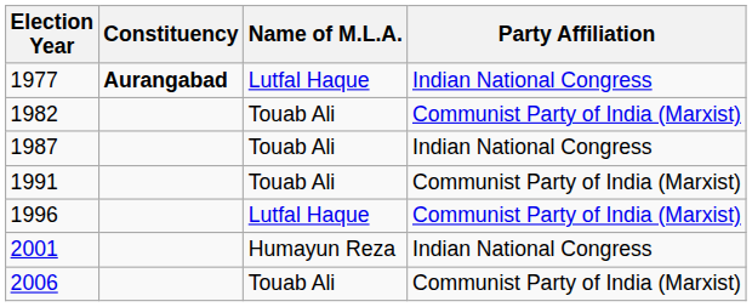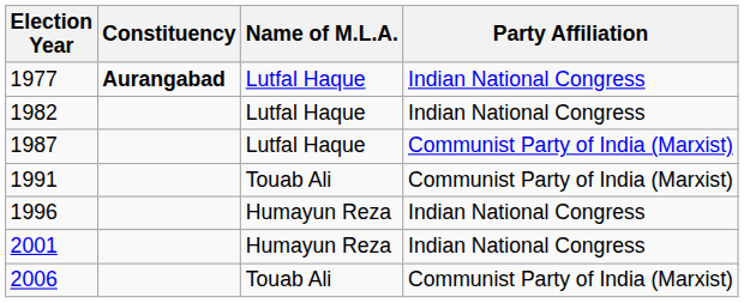 <table class="wikitable sortable"ìÍĦĤĠčw>
 <tr>
 <th>Election<br> Year</th>
 <th>Constituency</th>
 <th>Name of M.L.A.</th>
 <th>Party Affiliation</th>
 </tr>
 <tr>
 <td>1977</td>
 <td><strong>Aurangabad</strong></td>
 <td><a href='#'>Lutfal Haque</a></td>
 <td><a href='#'>Indian National Congress</a></td>
 </tr>
 <tr>
 <td>1982</td>
 <td></td>
-<td>Touab Ali</td>
-<td><a href='#'>Communist Party of India (Marxist)</a></td>
+<td>Lutfal Haque</td>
+<td>Indian National Congress</td>
 </tr>
 <tr>
 <td>1987</td>
 <td></td>
-<td>Touab Ali</td>
-<td>Indian National Congress</td>
+<td>Lutfal Haque</td>
+<td><a href='#'>Communist Party of India (Marxist)</a></td>
 </tr>
 <tr>
 <td>1991</td>
 <td></td>
 <td>Touab Ali</td>
 <td>Communist Party of India (Marxist)</td>
 </tr>
 <tr>
 <td>1996</td>
 <td></td>
-<td><a href='#'>Lutfal Haque</a></td>
-<td><a href='#'>Communist Party of India (Marxist)</a></td>
+<td>Humayun Reza</td>
+<td>Indian National Congress</td>
 </tr>
 <tr>
 <td><a href='#'>2001</a></td>
 <td></td>
 <td>Humayun Reza</td>
 <td>Indian National Congress</td>
 </tr>
 <tr>
 <td><a href='#'>2006</a></td>
 <td></td>
 <td>Touab Ali</td>
 <td>Communist Party of India (Marxist)</td>
 </tr>
 </table>
